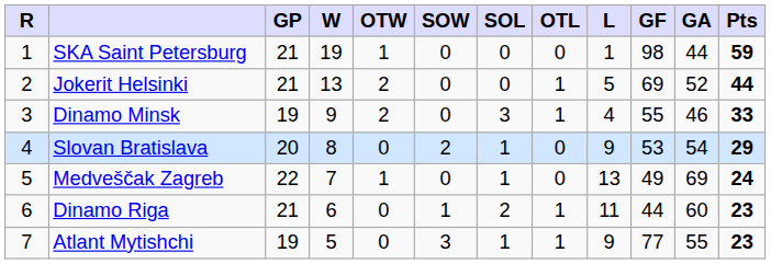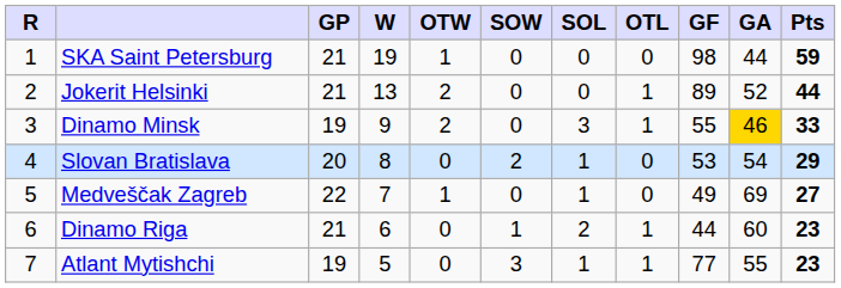 <table class="wikitable sortable" style="text-align:center;">
 <tr>
 <th style="background:#ddf; width:5%;">R</th>
 <th style="background:#ddf; width:25%;"></th>
 <th style="background:#ddf; width:5%;">GP</th>
 <th style="background:#ddf; width:5%;">W</th>
 <th style="background:#ddf; width:5%;">OTW</th>
 <th style="background:#ddf; width:5%;">SOW</th>
 <th style="background:#ddf; width:5%;">SOL</th>
 <th style="background:#ddf; width:5%;">OTL</th>
-<th style="background:#ddf; width:5%;">L</th>
 <th style="background:#ddf; width:5%;">GF</th>
 <th style="background:#ddf; width:5%;">GA</th>
 <th style="background:#ddf; width:5%;">Pts</th>
 </tr>
 <tr>
 <td>1</td>
 <td align=left>  <a href='#'>SKA Saint Petersburg</a></td>
 <td>21</td>
 <td>19</td>
 <td>1</td>
 <td>0</td>
 <td>0</td>
 <td>0</td>
-<td>1</td>
 <td>98</td>
 <td>44</td>
 <td><strong>59</strong></td>
 </tr>
 <tr>
 <td>2</td>
 <td align=left>  <a href='#'>Jokerit Helsinki</a></td>
 <td>21</td>
 <td>13</td>
 <td>2</td>
 <td>0</td>
 <td>0</td>
 <td>1</td>
-<td>5</td>
-<td>69</td>
+<td>89</td>
 <td>52</td>
 <td><strong>44</strong></td>
 </tr>
 <tr>
 <td>3</td>
 <td align=left>  <a href='#'>Dinamo Minsk</a></td>
 <td>19</td>
 <td>9</td>
 <td>2</td>
 <td>0</td>
 <td>3</td>
 <td>1</td>
-<td>4</td>
 <td>55</td>
-<td>46</td>
+<td style="background: gold;">46</td>
 <td><strong>33</strong></td>
 </tr>
 <tr style="background:#d0e7ff;">
 <td>4</td>
 <td align=left>  <a href='#'>Slovan Bratislava</a></td>
 <td>20</td>
 <td>8</td>
 <td>0</td>
 <td>2</td>
 <td>1</td>
 <td>0</td>
-<td>9</td>
 <td>53</td>
 <td>54</td>
 <td><strong>29</strong></td>
 </tr>
 <tr>
 <td>5</td>
 <td align=left>  <a href='#'>Medveščak Zagreb</a></td>
 <td>22</td>
 <td>7</td>
 <td>1</td>
 <td>0</td>
 <td>1</td>
 <td>0</td>
-<td>13</td>
 <td>49</td>
 <td>69</td>
-<td><strong>24</strong></td>
+<td><strong>27</strong></td>
 </tr>
 <tr>
 <td>6</td>
 <td align=left>  <a href='#'>Dinamo Riga</a></td>
 <td>21</td>
 <td>6</td>
 <td>0</td>
 <td>1</td>
 <td>2</td>
 <td>1</td>
-<td>11</td>
 <td>44</td>
 <td>60</td>
 <td><strong>23</strong></td>
 </tr>
 <tr>
 <td>7</td>
 <td align=left> <a href='#'>Atlant Mytishchi</a></td>
 <td>19</td>
 <td>5</td>
 <td>0</td>
 <td>3</td>
 <td>1</td>
 <td>1</td>
-<td>9</td>
 <td>77</td>
 <td>55</td>
 <td><strong>23</strong></td>
 </tr>
 </table>
